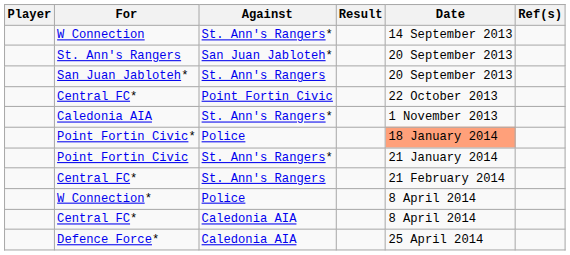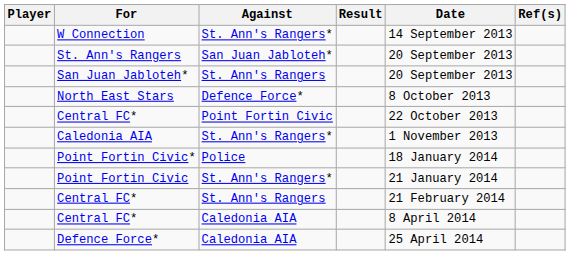 <table class="wikitable sortable" style="font-size:90%;">
 <tr>
 <th>Player</th>
 <th>For</th>
 <th>Against</th>
 <th align=center>Result</th>
 <th>Date</th>
 <th class="unsortable">Ref(s)</th>
 </tr>
 <tr>
 <td> </td>
 <td><a href='#'>W Connection</a></td>
 <td><a href='#'>St. Ann's Rangers</a>*</td>
 <td></td>
 <td>14 September 2013</td>
 <td></td>
 </tr>
 <tr>
 <td> </td>
 <td><a href='#'>St. Ann's Rangers</a></td>
 <td><a href='#'>San Juan Jabloteh</a>*</td>
 <td></td>
 <td>20 September 2013</td>
 <td></td>
 </tr>
 <tr>
 <td> </td>
 <td><a href='#'>San Juan Jabloteh</a>*</td>
 <td><a href='#'>St. Ann's Rangers</a></td>
 <td></td>
 <td>20 September 2013</td>
 <td></td>
 </tr>
 <tr>
 <td> </td>
+<td><a href='#'>North East Stars</a></td>
+<td><a href='#'>Defence Force</a>*</td>
+<td></td>
+<td>8 October 2013</td>
+<td></td>
+</tr>
+<tr>
+<td> </td>
 <td><a href='#'>Central FC</a>*</td>
 <td><a href='#'>Point Fortin Civic</a></td>
 <td></td>
 <td>22 October 2013</td>
 <td></td>
 </tr>
 <tr>
 <td> </td>
 <td><a href='#'>Caledonia AIA</a></td>
 <td><a href='#'>St. Ann's Rangers</a>*</td>
 <td></td>
 <td>1 November 2013</td>
 <td></td>
 </tr>
 <tr>
 <td> </td>
 <td><a href='#'>Point Fortin Civic</a>*</td>
 <td><a href='#'>Police</a></td>
 <td></td>
-<td style="background: lightsalmon;">18 January 2014</td>
+<td>18 January 2014</td>
 <td></td>
 </tr>
 <tr>
 <td> </td>
 <td><a href='#'>Point Fortin Civic</a></td>
 <td><a href='#'>St. Ann's Rangers</a>*</td>
 <td></td>
 <td>21 January 2014</td>
 <td></td>
 </tr>
 <tr>
 <td> </td>
 <td><a href='#'>Central FC</a>*</td>
 <td><a href='#'>St. Ann's Rangers</a></td>
 <td></td>
 <td>21 February 2014</td>
 <td></td>
 </tr>
 <tr>
 <td> </td>
-<td><a href='#'>W Connection</a>*</td>
-<td><a href='#'>Police</a></td>
-<td></td>
-<td>8 April 2014</td>
-<td></td>
-</tr>
-<tr>
-<td> </td>
 <td><a href='#'>Central FC</a>*</td>
 <td><a href='#'>Caledonia AIA</a></td>
 <td></td>
 <td>8 April 2014</td>
 <td></td>
 </tr>
 <tr>
 <td> </td>
 <td><a href='#'>Defence Force</a>*</td>
 <td><a href='#'>Caledonia AIA</a></td>
 <td></td>
 <td>25 April 2014</td>
 <td></td>
 </tr>
 </table>
